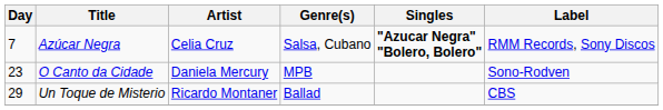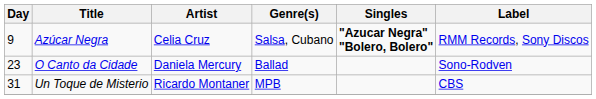 <table class="wikitable sortable" style="text-align: left;">
 <tr>
 <th>Day</th>
 <th>Title</th>
 <th>Artist</th>
 <th>Genre(s)</th>
 <th>Singles</th>
 <th>Label</th>
 </tr>
 <tr>
-<td>7</td>
+<td>9</td>
 <td><em><a href='#'>Azúcar Negra</a></em></td>
 <td><a href='#'>Celia Cruz</a></td>
 <td><a href='#'>Salsa</a>, Cubano</td>
 <td><strong>"Azucar Negra"<br>"Bolero, Bolero"</strong></td>
 <td><a href='#'>RMM Records</a>, <a href='#'>Sony Discos</a></td>
 </tr>
 <tr>
 <td>23</td>
 <td><em><a href='#'>O Canto da Cidade</a></em></td>
 <td><a href='#'>Daniela Mercury</a></td>
-<td><a href='#'>MPB</a></td>
+<td><a href='#'>Ballad</a></td>
 <td></td>
 <td><a href='#'>Sono-Rodven</a></td>
 </tr>
 <tr>
-<td>29</td>
+<td>31</td>
 <td><em>Un Toque de Misterio</em></td>
 <td><a href='#'>Ricardo Montaner</a></td>
-<td><a href='#'>Ballad</a></td>
+<td><a href='#'>MPB</a></td>
 <td></td>
 <td><a href='#'>CBS</a></td>
 </tr>
 <tr>
 </tr>
 </table>
